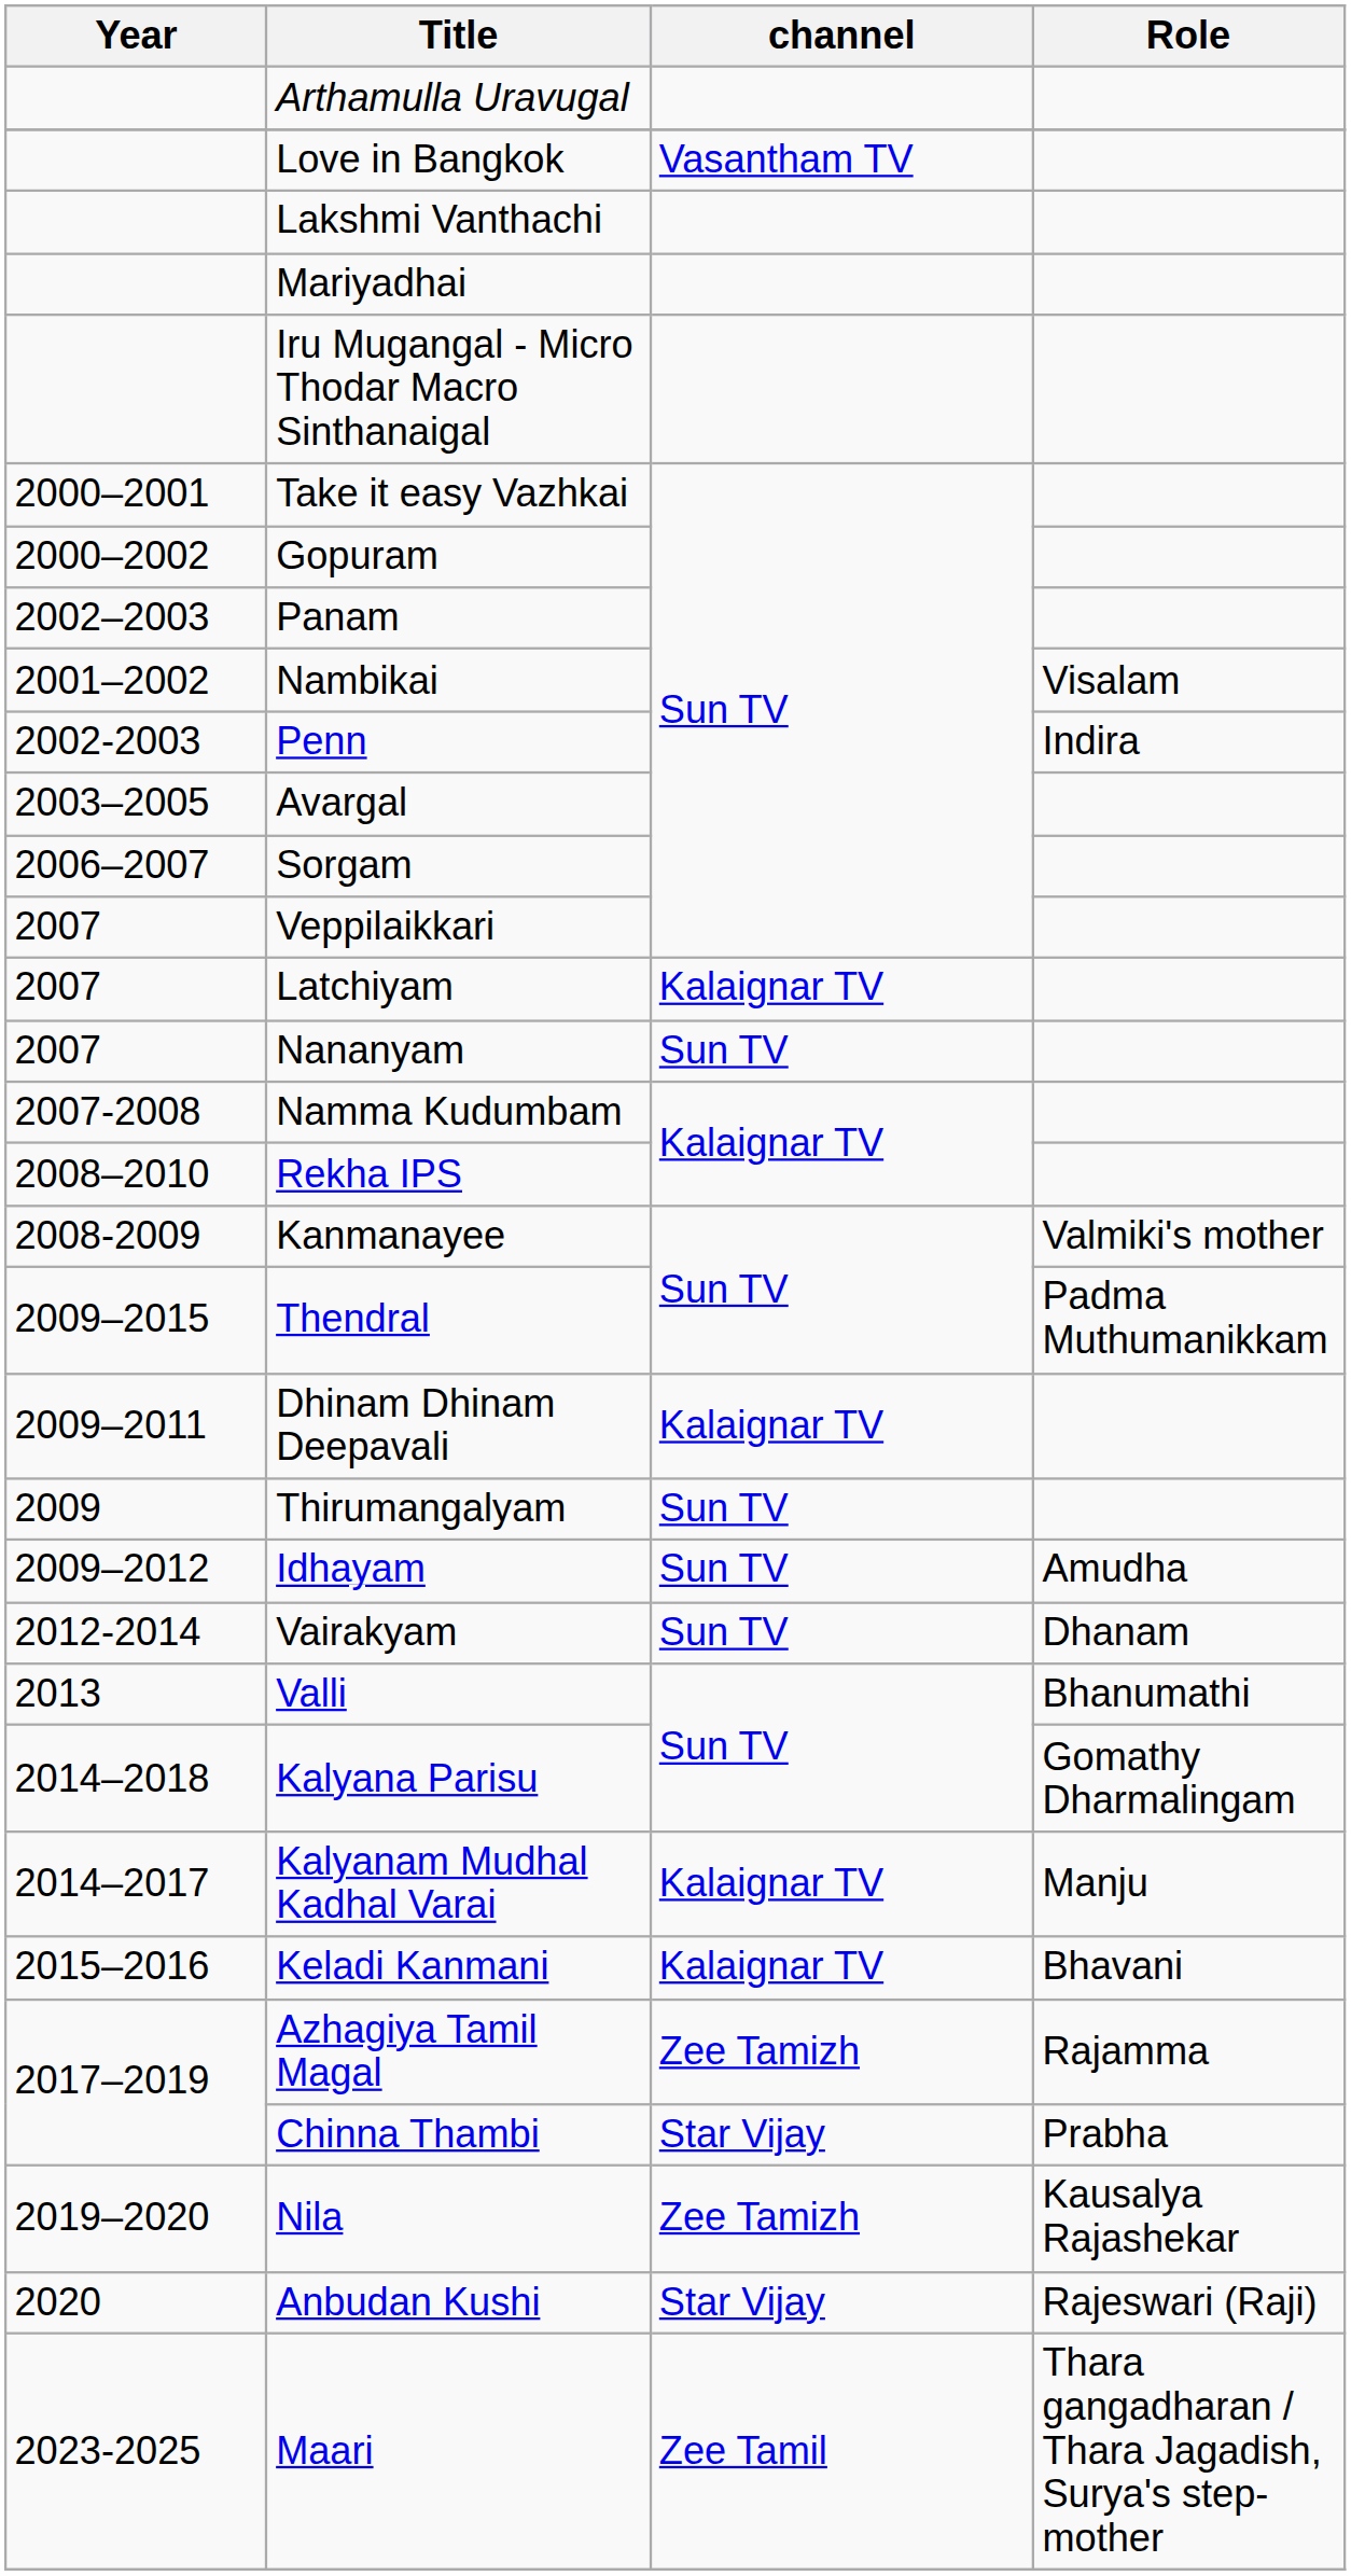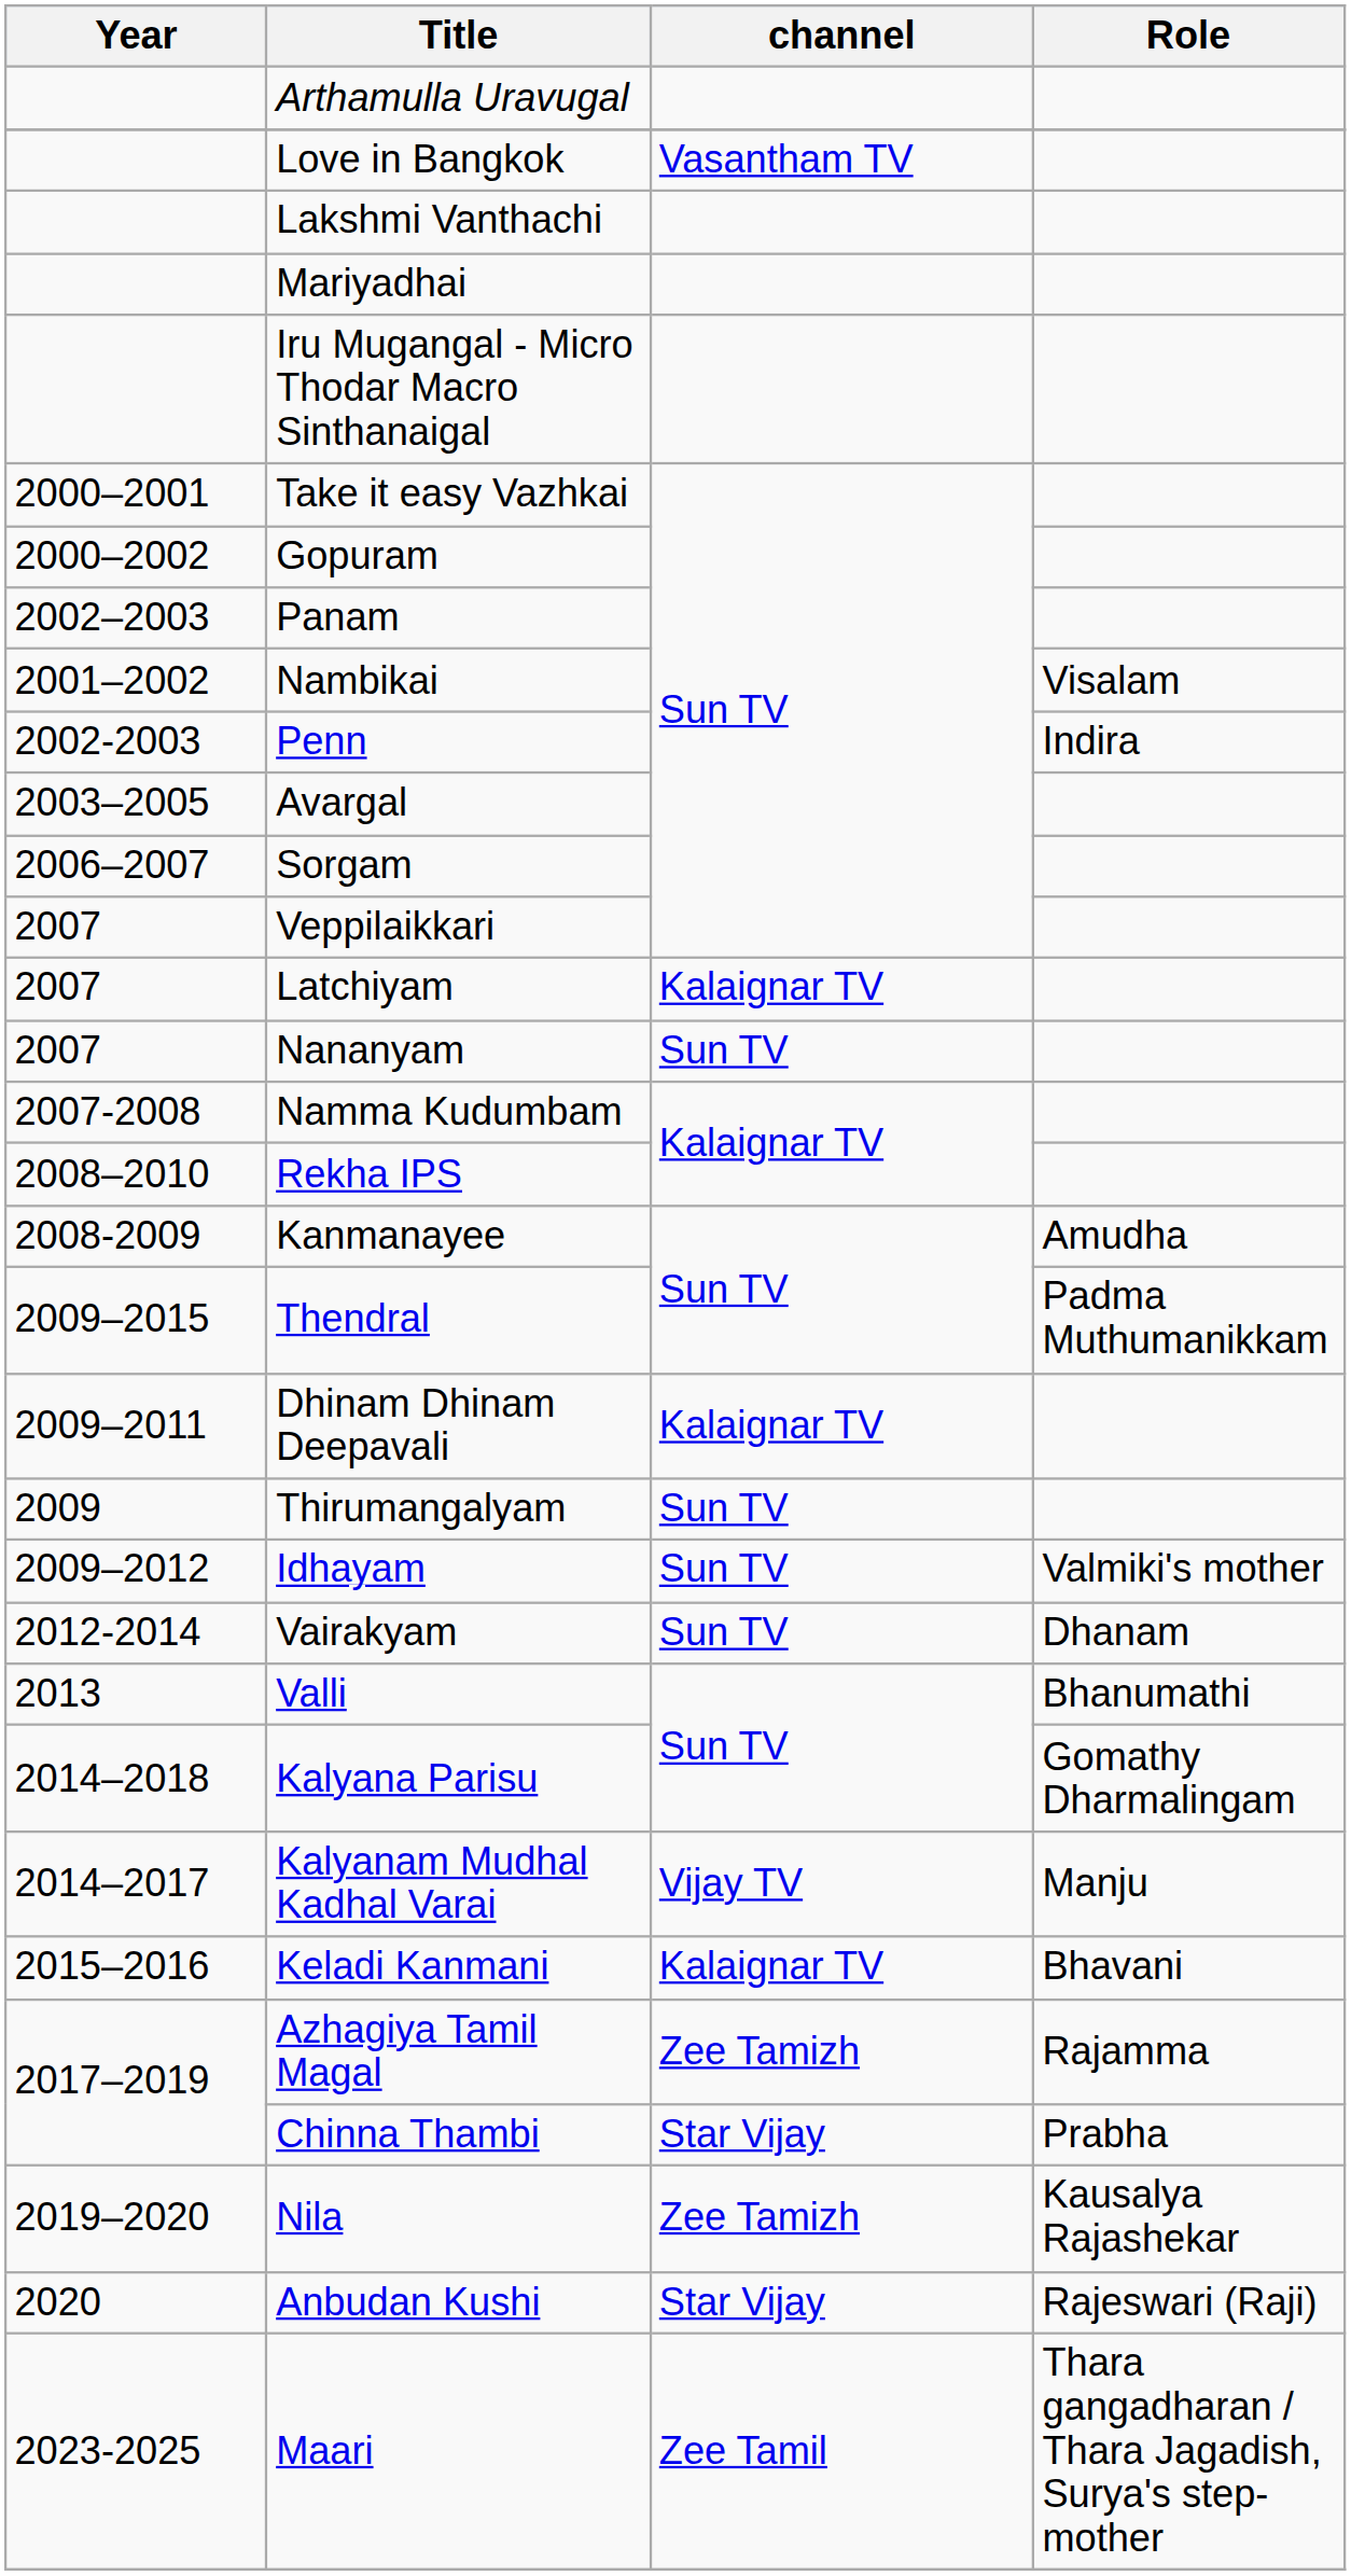 <table class="wikitable sortable" border="1">
 <tr style="background:#B0C4DE;">
 <th style="width:100px;">Year</th>
 <th style="width:150px;">Title</th>
 <th style="width:150px;">channel</th>
 <th style="width:120px;">Role</th>
 </tr>
 <tr>
 <td></td>
 <td><em>Arthamulla Uravugal</em></td>
 <td></td>
 <td></td>
 </tr>
 <tr>
 </tr>
 <tr>
 <td></td>
 <td>Love in Bangkok</td>
 <td><a href='#'>Vasantham TV</a></td>
 <td></td>
 </tr>
 <tr>
 <td></td>
 <td>Lakshmi Vanthachi</td>
 <td></td>
 <td></td>
 </tr>
 <tr>
 <td></td>
 <td>Mariyadhai</td>
 <td></td>
 <td></td>
 </tr>
 <tr>
 <td></td>
 <td>Iru Mugangal - Micro Thodar Macro Sinthanaigal</td>
 <td></td>
 <td></td>
 </tr>
 <tr>
 <td>2000–2001</td>
 <td>Take it easy Vazhkai</td>
 <td rowspan=8><a href='#'>Sun TV</a></td>
 <td></td>
 </tr>
 <tr>
 <td>2000–2002</td>
 <td>Gopuram</td>
 <td></td>
 </tr>
 <tr>
 <td>2002–2003</td>
 <td>Panam</td>
 <td></td>
 </tr>
 <tr>
 <td>2001–2002</td>
 <td>Nambikai</td>
 <td>Visalam</td>
 </tr>
 <tr>
 <td>2002-2003</td>
 <td><a href='#'>Penn</a></td>
 <td>Indira</td>
 </tr>
 <tr>
 <td>2003–2005</td>
 <td>Avargal</td>
 <td></td>
 </tr>
 <tr>
 <td>2006–2007</td>
 <td>Sorgam</td>
 <td></td>
 </tr>
 <tr>
 <td>2007</td>
 <td>Veppilaikkari</td>
 <td></td>
 </tr>
 <tr>
 <td>2007</td>
 <td>Latchiyam</td>
 <td><a href='#'>Kalaignar TV</a></td>
 <td></td>
 </tr>
 <tr>
 <td>2007</td>
 <td>Nananyam</td>
 <td><a href='#'>Sun TV</a></td>
 <td></td>
 </tr>
 <tr>
 <td>2007-2008</td>
 <td>Namma Kudumbam</td>
 <td rowspan=2><a href='#'>Kalaignar TV</a></td>
 <td></td>
 </tr>
 <tr>
 <td>2008–2010</td>
 <td><a href='#'>Rekha IPS</a></td>
 <td></td>
 </tr>
 <tr>
 <td>2008-2009</td>
 <td>Kanmanayee</td>
 <td rowspan=2><a href='#'>Sun TV</a></td>
-<td>Valmiki's mother</td>
+<td>Amudha</td>
 </tr>
 <tr>
 <td>2009–2015</td>
 <td><a href='#'>Thendral</a></td>
 <td>Padma Muthumanikkam</td>
 </tr>
 <tr>
 <td>2009–2011</td>
 <td>Dhinam Dhinam Deepavali</td>
 <td><a href='#'>Kalaignar TV</a></td>
 <td></td>
 </tr>
 <tr>
 <td>2009</td>
 <td>Thirumangalyam</td>
 <td><a href='#'>Sun TV</a></td>
 <td></td>
 </tr>
 <tr>
 <td>2009–2012</td>
 <td><a href='#'>Idhayam</a></td>
 <td><a href='#'>Sun TV</a></td>
-<td>Amudha</td>
+<td>Valmiki's mother</td>
 </tr>
 <tr>
 <td>2012-2014</td>
 <td>Vairakyam</td>
 <td><a href='#'>Sun TV</a></td>
 <td>Dhanam</td>
 </tr>
 <tr>
 <td>2013</td>
 <td><a href='#'>Valli</a></td>
 <td rowspan=2><a href='#'>Sun TV</a></td>
 <td>Bhanumathi</td>
 </tr>
 <tr>
 <td>2014–2018</td>
 <td><a href='#'>Kalyana Parisu</a></td>
 <td>Gomathy Dharmalingam</td>
 </tr>
 <tr>
 <td>2014–2017</td>
 <td><a href='#'>Kalyanam Mudhal Kadhal Varai</a></td>
-<td><a href='#'>Kalaignar TV</a></td>
+<td><a href='#'>Vijay TV</a></td>
 <td>Manju</td>
 </tr>
 <tr>
 <td>2015–2016</td>
 <td><a href='#'>Keladi Kanmani</a></td>
 <td><a href='#'>Kalaignar TV</a></td>
 <td>Bhavani</td>
 </tr>
 <tr>
 <td rowspan=2>2017–2019</td>
 <td><a href='#'>Azhagiya Tamil Magal</a></td>
 <td><a href='#'>Zee Tamizh</a></td>
 <td>Rajamma</td>
 </tr>
 <tr>
 <td><a href='#'>Chinna Thambi</a></td>
 <td><a href='#'>Star Vijay</a></td>
 <td>Prabha</td>
 </tr>
 <tr>
 <td>2019–2020</td>
 <td><a href='#'>Nila</a></td>
 <td><a href='#'>Zee Tamizh</a></td>
 <td>Kausalya Rajashekar</td>
 </tr>
 <tr>
 <td>2020</td>
 <td><a href='#'>Anbudan Kushi</a></td>
 <td><a href='#'>Star Vijay</a></td>
 <td>Rajeswari (Raji)</td>
 </tr>
 <tr>
 <td>2023-2025</td>
 <td><a href='#'>Maari</a></td>
 <td><a href='#'>Zee Tamil</a></td>
 <td>Thara gangadharan / Thara Jagadish, Surya's step-mother</td>
 </tr>
 <tr>
 </tr>
 </table>
